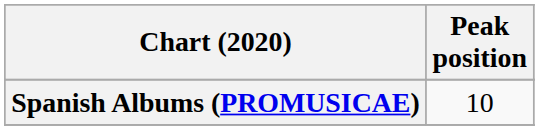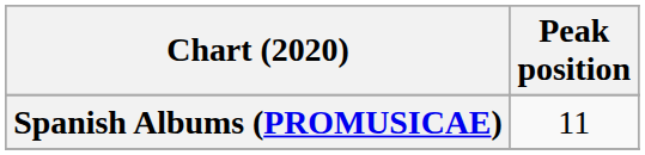 <table class="wikitable sortable plainrowheaders" style="text-align:center">
 <tr>
 <th scope="col">Chart (2020)</th>
 <th scope="col">Peak<br>position</th>
 </tr>
 <tr>
 </tr>
 <tr>
 </tr>
 <tr>
 </tr>
 <tr>
 </tr>
 <tr>
 </tr>
 <tr>
 </tr>
 <tr>
 </tr>
 <tr>
 </tr>
 <tr>
 </tr>
 <tr>
 </tr>
 <tr>
 </tr>
 <tr>
 </tr>
 <tr>
 </tr>
 <tr>
 <th scope="row">Spanish Albums (<a href='#'>PROMUSICAE</a>)</th>
-<td>10</td>
+<td>11</td>
 </tr>
 <tr>
 </tr>
 <tr>
 </tr>
 <tr>
 </tr>
 <tr>
 </tr>
 </table>
